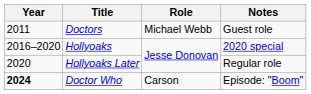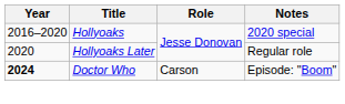 <table class="wikitable sortable">
 <tr>
 <th>Year</th>
 <th>Title</th>
 <th>Role</th>
 <th>Notes</th>
-</tr>
-<tr>
-<td>2011</td>
-<td><em><a href='#'>Doctors</a></em></td>
-<td>Michael Webb</td>
-<td>Guest role</td>
 </tr>
 <tr>
 <td>2016–2020</td>
 <td><em><a href='#'>Hollyoaks</a></em></td>
 <td rowspan="2"><a href='#'>Jesse Donovan</a></td>
 <td><a href='#'>2020 special</a></td>
 </tr>
 <tr>
 <td>2020</td>
 <td><em><a href='#'>Hollyoaks Later</a></em></td>
 <td>Regular role</td>
 </tr>
 <tr>
 <td><strong>2024</strong></td>
 <td><em><a href='#'>Doctor Who</a></em></td>
 <td>Carson</td>
 <td>Episode: "<a href='#'>Boom</a>"</td>
 </tr>
 </table>
